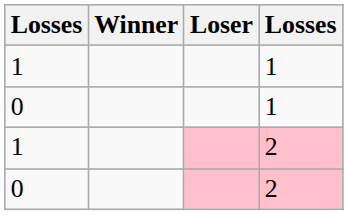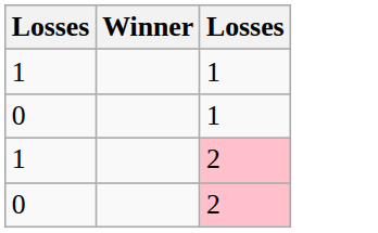 <table class=wikitable>
 <tr>
 <th>Losses</th>
 <th>Winner</th>
-<th>Loser</th>
 <th>Losses</th>
 </tr>
 <tr>
 <td>1</td>
-<td></td>
 <td></td>
 <td>1</td>
 </tr>
 <tr>
 <td>0</td>
 <td></td>
-<td></td>
 <td>1</td>
 </tr>
 <tr>
 <td>1</td>
 <td></td>
-<td bgcolor=pink></td>
 <td bgcolor=pink>2</td>
 </tr>
 <tr>
 <td>0</td>
 <td></td>
-<td bgcolor=pink></td>
 <td bgcolor=pink>2</td>
 </tr>
 </table>
